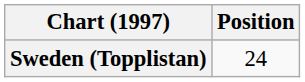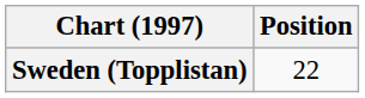 <table class="wikitable plainrowheaders" style="text-align:center">
 <tr>
 <th>Chart (1997)</th>
 <th>Position</th>
 </tr>
 <tr>
 <th scope="row">Sweden (Topplistan)</th>
-<td>24</td>
+<td>22</td>
 </tr>
 </table>
